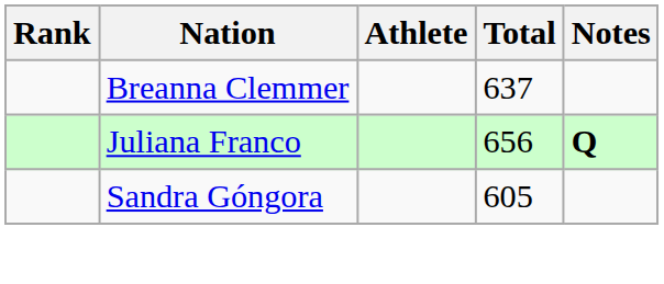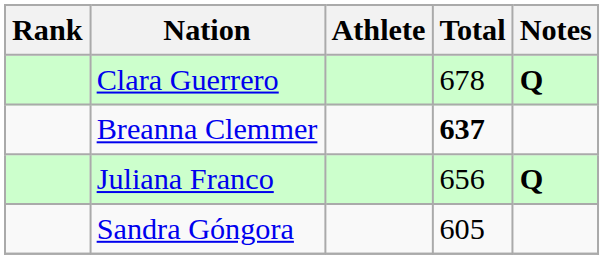 <table class="wikitable sortable" style="font-size:95%" style="width:35em;" style="text-align:center">
 <tr>
 <th>Rank</th>
 <th>Nation</th>
 <th>Athlete</th>
 <th>Total</th>
 <th>Notes</th>
 </tr>
+<tr style="background:#cfc">
+<td></td>
+<td align=left><a href='#'>Clara Guerrero</a></td>
+<td align=left></td>
+<td>678</td>
+<td><strong>Q</strong></td>
+</tr>
 <tr>
 <td></td>
 <td align=left><a href='#'>Breanna Clemmer</a></td>
 <td align=left></td>
-<td>637</td>
+<td><strong>637</strong></td>
 <td></td>
 </tr>
 <tr style="background:#cfc">
 <td></td>
 <td align=left><a href='#'>Juliana Franco</a></td>
 <td align=left></td>
 <td>656</td>
 <td><strong>Q</strong></td>
 </tr>
 <tr>
 <td></td>
 <td align=left><a href='#'>Sandra Góngora</a></td>
 <td align=left></td>
 <td>605</td>
 <td></td>
 </tr>
 <tr>
 </tr>
 </table>
